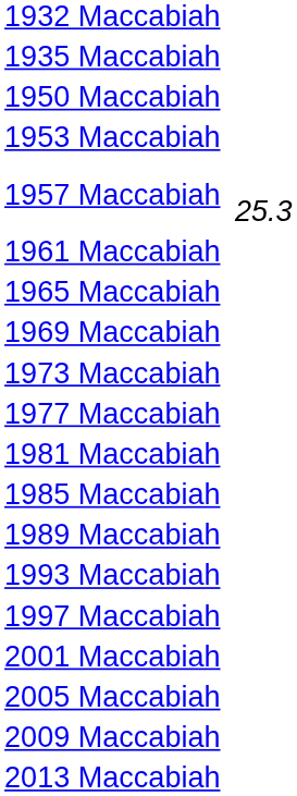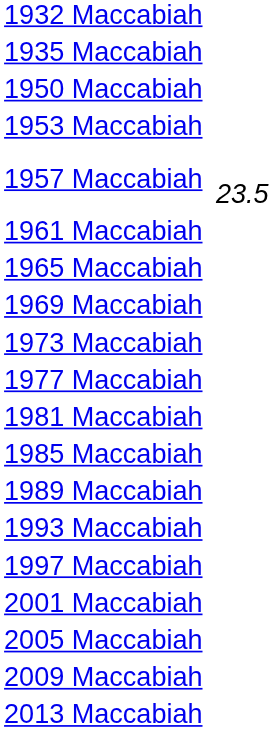 <table>
 <tr valign="top">
 <td><a href='#'>1932 Maccabiah</a></td>
 <td></td>
 <td></td>
 <td></td>
 </tr>
 <tr>
 <td><a href='#'>1935 Maccabiah</a></td>
 <td></td>
 <td></td>
 <td></td>
 </tr>
 <tr>
 <td><a href='#'>1950 Maccabiah</a></td>
 <td></td>
 <td></td>
 <td></td>
 </tr>
 <tr>
 <td><a href='#'>1953 Maccabiah</a></td>
 <td></td>
 <td></td>
 <td></td>
 </tr>
 <tr>
 <td><a href='#'>1957 Maccabiah</a></td>
 <td></td>
-<td><br><em>25.3</em></td>
+<td><br><em>23.5</em></td>
 <td></td>
 </tr>
 <tr>
 <td><a href='#'>1961 Maccabiah</a></td>
 <td></td>
 <td></td>
 <td></td>
 </tr>
 <tr>
 <td><a href='#'>1965 Maccabiah</a></td>
 <td></td>
 <td></td>
 <td></td>
 </tr>
 <tr>
 <td><a href='#'>1969 Maccabiah</a></td>
 <td></td>
 <td></td>
 <td></td>
 </tr>
 <tr>
 <td><a href='#'>1973 Maccabiah</a></td>
 <td></td>
 <td></td>
 <td></td>
 </tr>
 <tr>
 <td><a href='#'>1977 Maccabiah</a></td>
 <td></td>
 <td></td>
 <td></td>
 </tr>
 <tr>
 <td><a href='#'>1981 Maccabiah</a></td>
 <td></td>
 <td></td>
 <td></td>
 </tr>
 <tr>
 <td><a href='#'>1985 Maccabiah</a></td>
 <td></td>
 <td></td>
 <td></td>
 </tr>
 <tr>
 <td><a href='#'>1989 Maccabiah</a></td>
 <td></td>
 <td></td>
 <td></td>
 </tr>
 <tr>
 <td><a href='#'>1993 Maccabiah</a></td>
 <td></td>
 <td></td>
 <td></td>
 </tr>
 <tr>
 <td><a href='#'>1997 Maccabiah</a></td>
 <td></td>
 <td></td>
 <td></td>
 </tr>
 <tr>
 <td><a href='#'>2001 Maccabiah</a></td>
 <td></td>
 <td></td>
 <td></td>
 </tr>
 <tr>
 <td><a href='#'>2005 Maccabiah</a></td>
 <td></td>
 <td></td>
 <td></td>
 </tr>
 <tr>
 <td><a href='#'>2009 Maccabiah</a></td>
 <td></td>
 <td></td>
 <td></td>
 </tr>
 <tr>
 <td><a href='#'>2013 Maccabiah</a></td>
 <td></td>
 <td></td>
 <td></td>
 </tr>
 </table>
